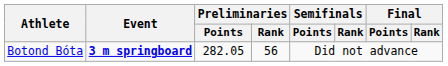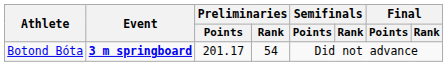 <table class=wikitable style="font-size:90%;">
 <tr>
 <th rowspan="2">Athlete</th>
 <th rowspan="2">Event</th>
 <th colspan="2">Preliminaries</th>
 <th colspan="2">Semifinals</th>
 <th colspan="2">Final</th>
 </tr>
 <tr style="font-size:95%">
 <th>Points</th>
 <th>Rank</th>
 <th>Points</th>
 <th>Rank</th>
 <th>Points</th>
 <th>Rank</th>
 </tr>
 <tr align=center>
 <td align=left><a href='#'>Botond Bóta</a></td>
 <td align=left><strong><a href='#'>3 m springboard</a></strong></td>
-<td>282.05</td>
-<td>56</td>
+<td>201.17</td>
+<td>54</td>
 <td colspan=4>Did not advance</td>
 </tr>
 </table>
